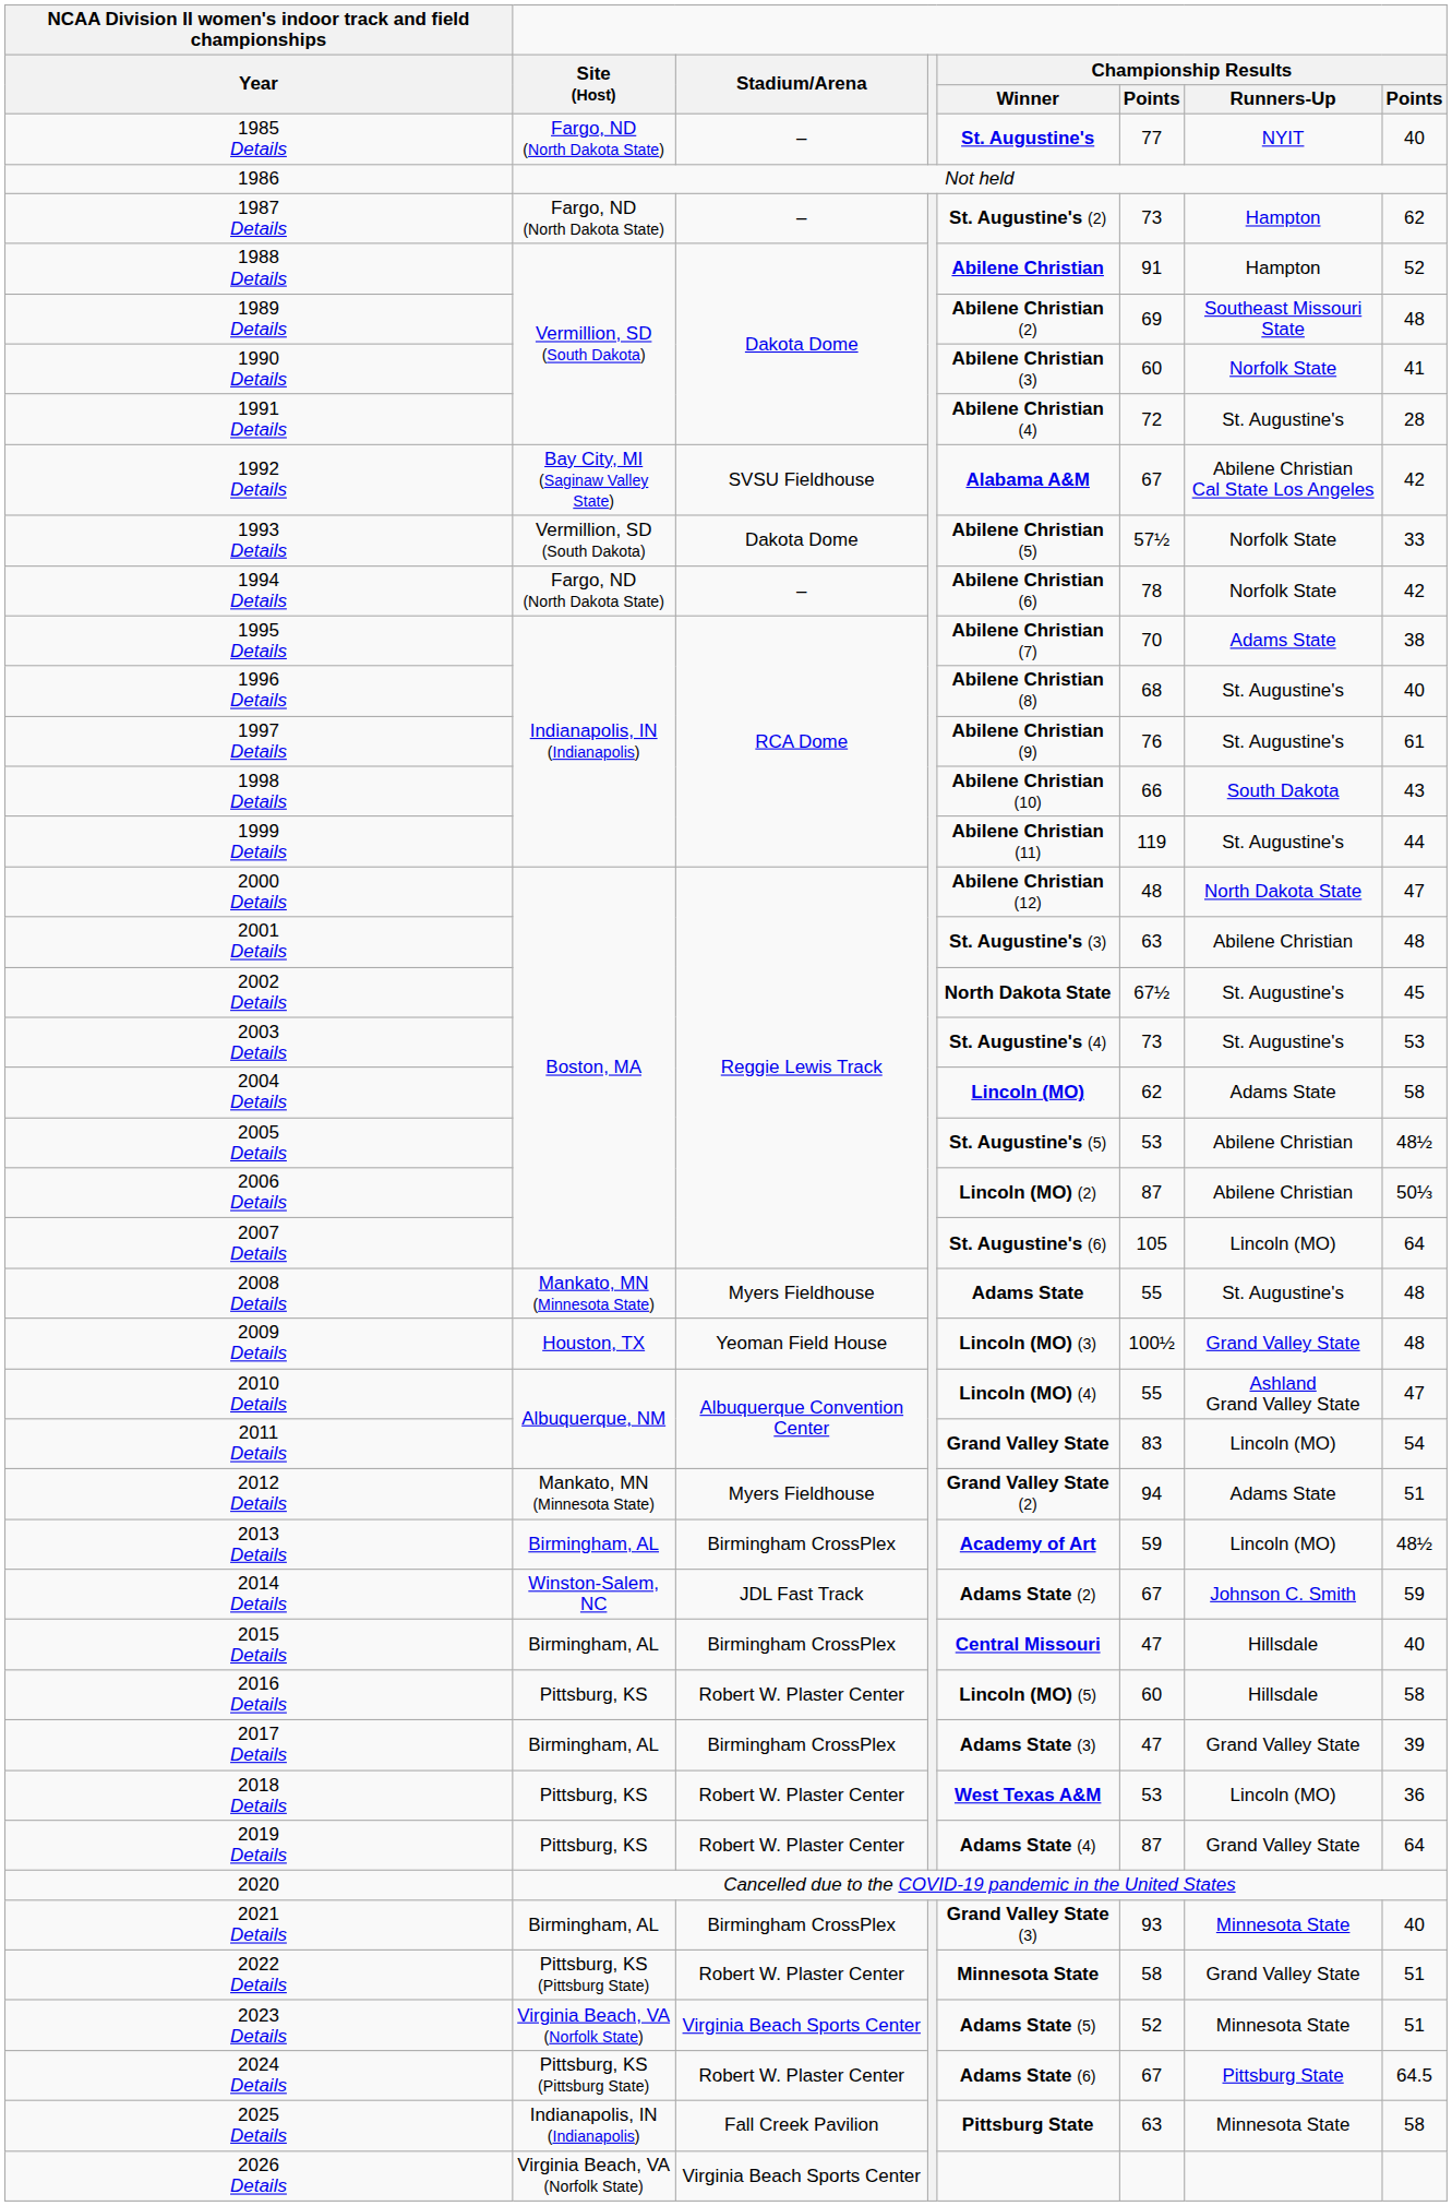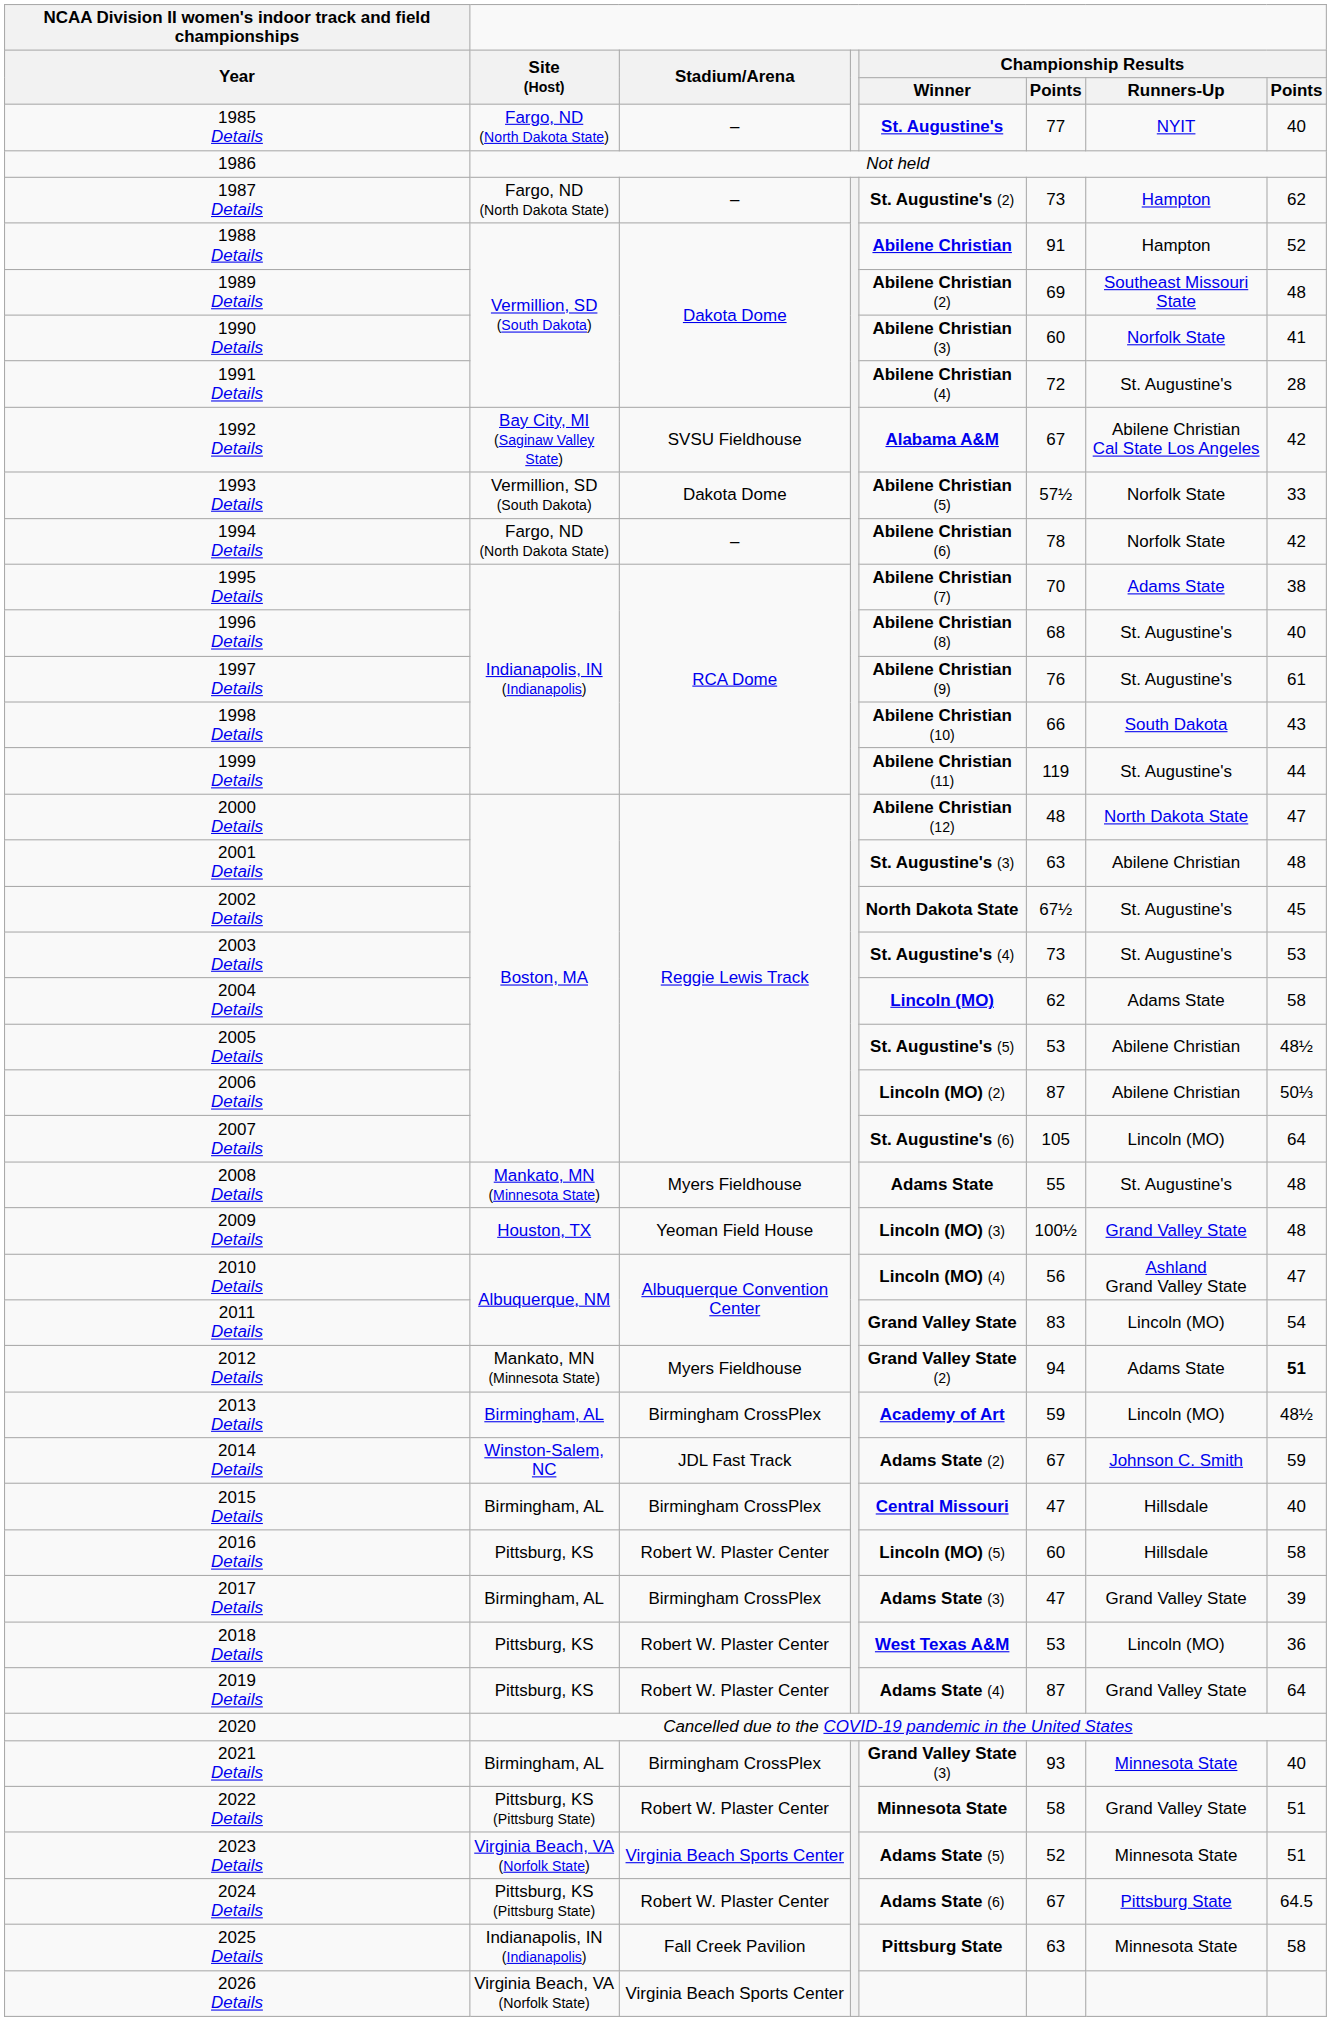 <table class="wikitable" style="text-align:center">
 <tr>
 <th style=>NCAA Division II women's indoor track and field championships</th>
 </tr>
 <tr>
 <th rowspan="2">Year</th>
 <th rowspan="2">Site<br><small>(Host)</small></th>
 <th rowspan="2">Stadium/Arena</th>
 <th rowspan="3"></th>
 <th colspan=4>Championship Results</th>
 </tr>
 <tr>
 <th>Winner</th>
 <th>Points</th>
 <th>Runners-Up</th>
 <th>Points</th>
 </tr>
 <tr>
 <td>1985<br> <em><a href='#'>Details</a></em></td>
 <td><a href='#'>Fargo, ND</a><br><small>(<a href='#'>North Dakota State</a>)</small></td>
 <td>–</td>
 <td><strong><a href='#'>St. Augustine's</a></strong></td>
 <td align=center>77</td>
 <td><a href='#'>NYIT</a></td>
 <td align=center>40</td>
 </tr>
 <tr>
 <td>1986</td>
 <td colspan="8"><em>Not held</em></td>
 </tr>
 <tr>
 <td>1987<br> <em><a href='#'>Details</a></em></td>
 <td>Fargo, ND<br><small>(North Dakota State)</small></td>
 <td>–</td>
 <th rowspan="33"></th>
 <td><strong>St. Augustine's</strong> <small>(2)</small></td>
 <td align=center>73</td>
 <td><a href='#'>Hampton</a></td>
 <td align=center>62</td>
 </tr>
 <tr>
 <td>1988<br> <em><a href='#'>Details</a></em></td>
 <td rowspan="4"><a href='#'>Vermillion, SD</a><br><small>(<a href='#'>South Dakota</a>)</small></td>
 <td rowspan="4"><a href='#'>Dakota Dome</a></td>
 <td><strong><a href='#'>Abilene Christian</a></strong></td>
 <td align=center>91</td>
 <td>Hampton</td>
 <td align=center>52</td>
 </tr>
 <tr>
 <td>1989<br> <em><a href='#'>Details</a></em></td>
 <td><strong>Abilene Christian</strong> <small>(2)</small></td>
 <td align=center>69</td>
 <td><a href='#'>Southeast Missouri State</a></td>
 <td align=center>48</td>
 </tr>
 <tr>
 <td>1990<br> <em><a href='#'>Details</a></em></td>
 <td><strong>Abilene Christian</strong> <small>(3)</small></td>
 <td align=center>60</td>
 <td><a href='#'>Norfolk State</a></td>
 <td align=center>41</td>
 </tr>
 <tr>
 <td>1991<br> <em><a href='#'>Details</a></em></td>
 <td><strong>Abilene Christian</strong> <small>(4)</small></td>
 <td align=center>72</td>
 <td>St. Augustine's</td>
 <td align=center>28</td>
 </tr>
 <tr>
 <td>1992<br> <em><a href='#'>Details</a></em></td>
 <td><a href='#'>Bay City, MI</a><br><small>(<a href='#'>Saginaw Valley State</a>)</small></td>
 <td>SVSU Fieldhouse</td>
 <td><strong><a href='#'>Alabama A&M</a></strong></td>
 <td align=center>67</td>
 <td>Abilene Christian<br><a href='#'>Cal State Los Angeles</a></td>
 <td align=center>42</td>
 </tr>
 <tr>
 <td>1993<br> <em><a href='#'>Details</a></em></td>
 <td>Vermillion, SD<br><small>(South Dakota)</small></td>
 <td>Dakota Dome</td>
 <td><strong>Abilene Christian</strong> <small>(5)</small></td>
 <td align=center>57½</td>
 <td>Norfolk State</td>
 <td align=center>33</td>
 </tr>
 <tr>
 <td>1994<br> <em><a href='#'>Details</a></em></td>
 <td>Fargo, ND<br><small>(North Dakota State)</small></td>
 <td>–</td>
 <td><strong>Abilene Christian</strong> <small>(6)</small></td>
 <td align=center>78</td>
 <td>Norfolk State</td>
 <td align=center>42</td>
 </tr>
 <tr>
 <td>1995<br> <em><a href='#'>Details</a></em></td>
 <td rowspan="5"><a href='#'>Indianapolis, IN</a><br><small>(<a href='#'>Indianapolis</a>)</small></td>
 <td rowspan="5"><a href='#'>RCA Dome</a></td>
 <td><strong>Abilene Christian</strong> <small>(7)</small></td>
 <td align=center>70</td>
 <td><a href='#'>Adams State</a></td>
 <td align=center>38</td>
 </tr>
 <tr>
 <td>1996<br> <em><a href='#'>Details</a></em></td>
 <td><strong>Abilene Christian</strong> <small>(8)</small></td>
 <td align=center>68</td>
 <td>St. Augustine's</td>
 <td align=center>40</td>
 </tr>
 <tr>
 <td>1997<br> <em><a href='#'>Details</a></em></td>
 <td><strong>Abilene Christian</strong> <small>(9)</small></td>
 <td align=center>76</td>
 <td>St. Augustine's</td>
 <td align=center>61</td>
 </tr>
 <tr>
 <td>1998<br> <em><a href='#'>Details</a></em></td>
 <td><strong>Abilene Christian</strong> <small>(10)</small></td>
 <td align=center>66</td>
 <td><a href='#'>South Dakota</a></td>
 <td align=center>43</td>
 </tr>
 <tr>
 <td>1999<br> <em><a href='#'>Details</a></em></td>
 <td><strong>Abilene Christian</strong> <small>(11)</small></td>
 <td align=center>119</td>
 <td>St. Augustine's</td>
 <td align=center>44</td>
 </tr>
 <tr>
 <td>2000<br> <em><a href='#'>Details</a></em></td>
 <td rowspan="8"><a href='#'>Boston, MA</a></td>
 <td rowspan="8"><a href='#'>Reggie Lewis Track</a></td>
 <td><strong>Abilene Christian</strong> <small>(12)</small></td>
 <td align=center>48</td>
 <td><a href='#'>North Dakota State</a></td>
 <td align=center>47</td>
 </tr>
 <tr>
 <td>2001<br> <em><a href='#'>Details</a></em></td>
 <td><strong>St. Augustine's</strong> <small>(3)</small></td>
 <td align=center>63</td>
 <td>Abilene Christian</td>
 <td align=center>48</td>
 </tr>
 <tr>
 <td>2002<br> <em><a href='#'>Details</a></em></td>
 <td><strong>North Dakota State</strong></td>
 <td align=center>67½</td>
 <td>St. Augustine's</td>
 <td align=center>45</td>
 </tr>
 <tr>
 <td>2003<br> <em><a href='#'>Details</a></em></td>
 <td><strong>St. Augustine's</strong> <small>(4)</small></td>
 <td align=center>73</td>
 <td>St. Augustine's</td>
 <td align=center>53</td>
 </tr>
 <tr>
 <td>2004<br> <em><a href='#'>Details</a></em></td>
 <td><strong><a href='#'>Lincoln (MO)</a></strong></td>
 <td align=center>62</td>
 <td>Adams State</td>
 <td align=center>58</td>
 </tr>
 <tr>
 <td>2005<br> <em><a href='#'>Details</a></em></td>
 <td><strong>St. Augustine's</strong> <small>(5)</small></td>
 <td align=center>53</td>
 <td>Abilene Christian</td>
 <td align=center>48½</td>
 </tr>
 <tr>
 <td>2006<br> <em><a href='#'>Details</a></em></td>
 <td><strong>Lincoln (MO)</strong> <small>(2)</small></td>
 <td align=center>87</td>
 <td>Abilene Christian</td>
 <td align=center>50⅓</td>
 </tr>
 <tr>
 <td>2007<br> <em><a href='#'>Details</a></em></td>
 <td><strong>St. Augustine's</strong> <small>(6)</small></td>
 <td align=center>105</td>
 <td>Lincoln (MO)</td>
 <td align=center>64</td>
 </tr>
 <tr>
 <td>2008<br> <em><a href='#'>Details</a></em></td>
 <td><a href='#'>Mankato, MN</a><br><small>(<a href='#'>Minnesota State</a>)</small></td>
 <td>Myers Fieldhouse</td>
 <td><strong>Adams State</strong></td>
 <td align=center>55</td>
 <td>St. Augustine's</td>
 <td align=center>48</td>
 </tr>
 <tr>
 <td>2009<br> <em><a href='#'>Details</a></em></td>
 <td><a href='#'>Houston, TX</a></td>
 <td>Yeoman Field House</td>
 <td><strong>Lincoln (MO)</strong> <small>(3)</small></td>
 <td align=center>100½</td>
 <td><a href='#'>Grand Valley State</a></td>
 <td align=center>48</td>
 </tr>
 <tr>
 <td>2010<br> <em><a href='#'>Details</a></em></td>
 <td rowspan="2"><a href='#'>Albuquerque, NM</a></td>
 <td rowspan="2"><a href='#'>Albuquerque Convention Center</a></td>
 <td><strong>Lincoln (MO)</strong> <small>(4)</small></td>
-<td align=center>55</td>
+<td align=center>56</td>
 <td><a href='#'>Ashland</a><br>Grand Valley State</td>
 <td align=center>47</td>
 </tr>
 <tr>
 <td>2011<br> <em><a href='#'>Details</a></em></td>
 <td><strong>Grand Valley State</strong></td>
 <td align=center>83</td>
 <td>Lincoln (MO)</td>
 <td align=center>54</td>
 </tr>
 <tr>
 <td>2012<br> <em><a href='#'>Details</a></em></td>
 <td>Mankato, MN<br><small>(Minnesota State)</small></td>
 <td>Myers Fieldhouse</td>
 <td><strong>Grand Valley State</strong> <small>(2)</small></td>
 <td align=center>94</td>
 <td>Adams State</td>
-<td align=center>51</td>
+<td align=center><strong>51</strong></td>
 </tr>
 <tr>
 <td>2013<br> <em><a href='#'>Details</a></em></td>
 <td><a href='#'>Birmingham, AL</a></td>
 <td>Birmingham CrossPlex</td>
 <td><strong><a href='#'>Academy of Art</a></strong></td>
 <td align=center>59</td>
 <td>Lincoln (MO)</td>
 <td align=center>48½</td>
 </tr>
 <tr>
 <td>2014<br> <em><a href='#'>Details</a></em></td>
 <td><a href='#'>Winston-Salem, NC</a></td>
 <td>JDL Fast Track</td>
 <td><strong>Adams State</strong> <small>(2)</small></td>
 <td align=center>67</td>
 <td><a href='#'>Johnson C. Smith</a></td>
 <td align=center>59</td>
 </tr>
 <tr>
 <td>2015<br> <em><a href='#'>Details</a></em></td>
 <td>Birmingham, AL</td>
 <td>Birmingham CrossPlex</td>
 <td><strong><a href='#'>Central Missouri</a></strong></td>
 <td align=center>47</td>
 <td>Hillsdale</td>
 <td align=center>40</td>
 </tr>
 <tr>
 <td>2016<br> <em><a href='#'>Details</a></em></td>
 <td>Pittsburg, KS</td>
 <td>Robert W. Plaster Center</td>
 <td><strong>Lincoln (MO)</strong> <small>(5)</small></td>
 <td align=center>60</td>
 <td>Hillsdale</td>
 <td align=center>58</td>
 </tr>
 <tr>
 <td>2017<br> <em><a href='#'>Details</a></em></td>
 <td>Birmingham, AL</td>
 <td>Birmingham CrossPlex</td>
 <td><strong>Adams State</strong> <small>(3)</small></td>
 <td align=center>47</td>
 <td>Grand Valley State</td>
 <td align=center>39</td>
 </tr>
 <tr>
 <td>2018<br> <em><a href='#'>Details</a></em></td>
 <td>Pittsburg, KS</td>
 <td>Robert W. Plaster Center</td>
 <td><strong><a href='#'>West Texas A&M</a></strong></td>
 <td align=center>53</td>
 <td>Lincoln (MO)</td>
 <td align=center>36</td>
 </tr>
 <tr>
 <td>2019<br> <em><a href='#'>Details</a></em></td>
 <td>Pittsburg, KS</td>
 <td>Robert W. Plaster Center</td>
 <td><strong>Adams State</strong> <small>(4)</small></td>
 <td align=center>87</td>
 <td>Grand Valley State</td>
 <td align=center>64</td>
 </tr>
 <tr>
 <td>2020</td>
 <td colspan="8"><em>Cancelled due to the <a href='#'>COVID-19 pandemic in the United States</a></em></td>
 </tr>
 <tr>
 <td>2021<br> <em><a href='#'>Details</a></em></td>
 <td>Birmingham, AL</td>
 <td>Birmingham CrossPlex</td>
 <th rowspan="6"></th>
 <td><strong>Grand Valley State</strong> <small>(3)</small></td>
 <td>93</td>
 <td><a href='#'>Minnesota State</a></td>
 <td>40</td>
 </tr>
 <tr>
 <td>2022<br> <em><a href='#'>Details</a></em></td>
 <td>Pittsburg, KS<br><small>(Pittsburg State)</small></td>
 <td>Robert W. Plaster Center</td>
 <td><strong>Minnesota State</strong></td>
 <td>58</td>
 <td>Grand Valley State</td>
 <td>51</td>
 </tr>
 <tr>
 <td>2023<br> <em><a href='#'>Details</a></em></td>
 <td><a href='#'>Virginia Beach, VA</a><br><small>(<a href='#'>Norfolk State</a>)</small></td>
 <td><a href='#'>Virginia Beach Sports Center</a></td>
 <td><strong>Adams State</strong> <small>(5)</small></td>
 <td>52</td>
 <td>Minnesota State</td>
 <td>51</td>
 </tr>
 <tr>
 <td>2024<br> <em><a href='#'>Details</a></em></td>
 <td>Pittsburg, KS<br><small>(Pittsburg State)</small></td>
 <td>Robert W. Plaster Center</td>
 <td><strong>Adams State</strong> <small>(6)</small></td>
 <td>67</td>
 <td><a href='#'>Pittsburg State</a></td>
 <td>64.5</td>
 </tr>
 <tr>
 <td>2025<br> <em><a href='#'>Details</a></em></td>
 <td>Indianapolis, IN<br><small>(<a href='#'>Indianapolis</a>)</small></td>
 <td>Fall Creek Pavilion</td>
 <td><strong>Pittsburg State</strong></td>
 <td>63</td>
 <td>Minnesota State</td>
 <td>58</td>
 </tr>
 <tr>
 <td>2026<br> <em><a href='#'>Details</a></em></td>
 <td>Virginia Beach, VA<br><small>(Norfolk State)</small></td>
 <td>Virginia Beach Sports Center</td>
 <td></td>
 <td></td>
 <td></td>
 <td></td>
 </tr>
 </table>
